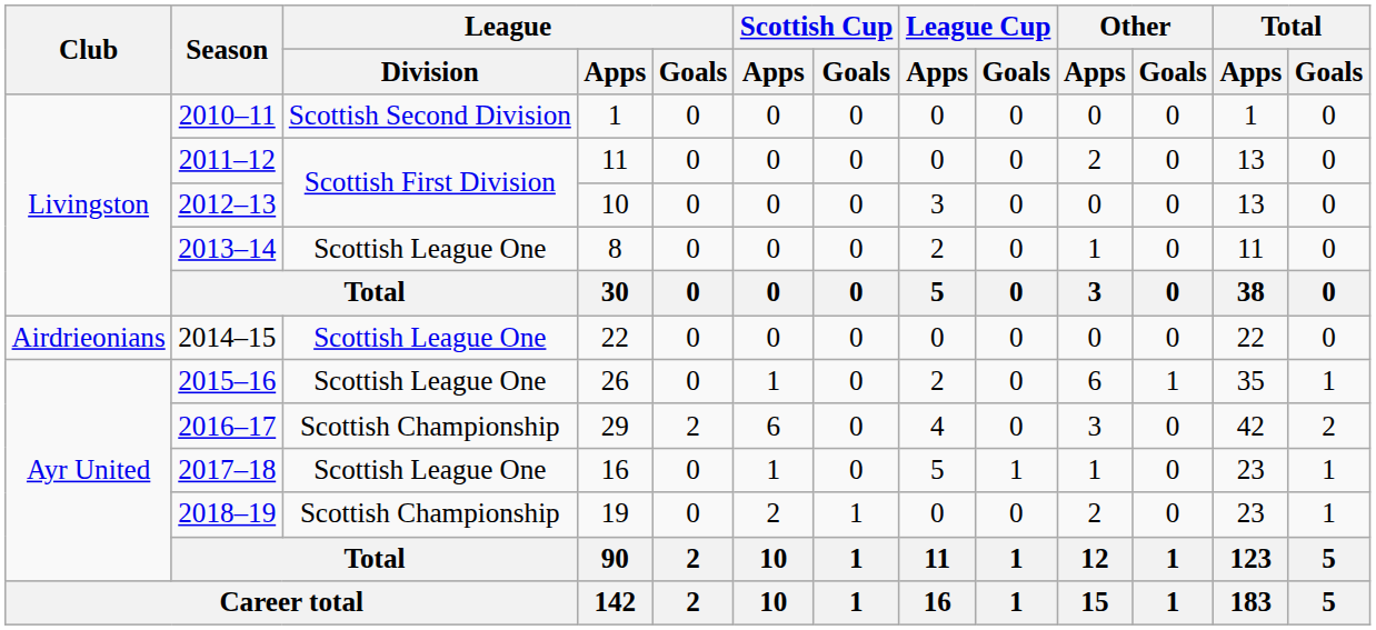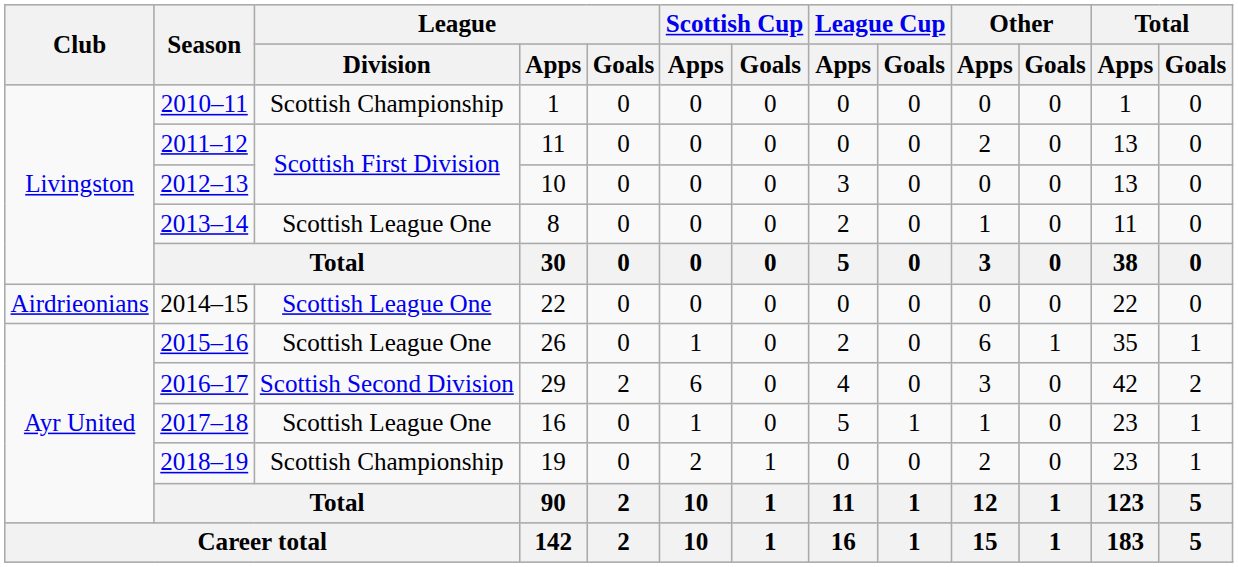 <table class="wikitable" style="text-align: center">
 <tr>
 <th rowspan="2">Club</th>
 <th rowspan="2">Season</th>
 <th colspan="3">League</th>
 <th colspan="2"><a href='#'>Scottish Cup</a></th>
 <th colspan="2"><a href='#'>League Cup</a></th>
 <th colspan="2">Other</th>
 <th colspan="2">Total</th>
 </tr>
 <tr>
 <th>Division</th>
 <th>Apps</th>
 <th>Goals</th>
 <th>Apps</th>
 <th>Goals</th>
 <th>Apps</th>
 <th>Goals</th>
 <th>Apps</th>
 <th>Goals</th>
 <th>Apps</th>
 <th>Goals</th>
 </tr>
 <tr>
 <td rowspan="5"><a href='#'>Livingston</a></td>
 <td><a href='#'>2010–11</a></td>
-<td><a href='#'>Scottish Second Division</a></td>
+<td>Scottish Championship</td>
 <td>1</td>
 <td>0</td>
 <td>0</td>
 <td>0</td>
 <td>0</td>
 <td>0</td>
 <td>0</td>
 <td>0</td>
 <td>1</td>
 <td>0</td>
 </tr>
 <tr>
 <td><a href='#'>2011–12</a></td>
 <td rowspan="2"><a href='#'>Scottish First Division</a></td>
 <td>11</td>
 <td>0</td>
 <td>0</td>
 <td>0</td>
 <td>0</td>
 <td>0</td>
 <td>2</td>
 <td>0</td>
 <td>13</td>
 <td>0</td>
 </tr>
 <tr>
 <td><a href='#'>2012–13</a></td>
 <td>10</td>
 <td>0</td>
 <td>0</td>
 <td>0</td>
 <td>3</td>
 <td>0</td>
 <td>0</td>
 <td>0</td>
 <td>13</td>
 <td>0</td>
 </tr>
 <tr>
 <td><a href='#'>2013–14</a></td>
 <td>Scottish League One</td>
 <td>8</td>
 <td>0</td>
 <td>0</td>
 <td>0</td>
 <td>2</td>
 <td>0</td>
 <td>1</td>
 <td>0</td>
 <td>11</td>
 <td>0</td>
 </tr>
 <tr>
 <th colspan="2">Total</th>
 <th>30</th>
 <th>0</th>
 <th>0</th>
 <th>0</th>
 <th>5</th>
 <th>0</th>
 <th>3</th>
 <th>0</th>
 <th>38</th>
 <th>0</th>
 </tr>
 <tr>
 <td><a href='#'>Airdrieonians</a></td>
 <td>2014–15</td>
 <td><a href='#'>Scottish League One</a></td>
 <td>22</td>
 <td>0</td>
 <td>0</td>
 <td>0</td>
 <td>0</td>
 <td>0</td>
 <td>0</td>
 <td>0</td>
 <td>22</td>
 <td>0</td>
 </tr>
 <tr>
 <td rowspan="5"><a href='#'>Ayr United</a></td>
 <td><a href='#'>2015–16</a></td>
 <td>Scottish League One</td>
 <td>26</td>
 <td>0</td>
 <td>1</td>
 <td>0</td>
 <td>2</td>
 <td>0</td>
 <td>6</td>
 <td>1</td>
 <td>35</td>
 <td>1</td>
 </tr>
 <tr>
 <td><a href='#'>2016–17</a></td>
-<td>Scottish Championship</td>
+<td><a href='#'>Scottish Second Division</a></td>
 <td>29</td>
 <td>2</td>
 <td>6</td>
 <td>0</td>
 <td>4</td>
 <td>0</td>
 <td>3</td>
 <td>0</td>
 <td>42</td>
 <td>2</td>
 </tr>
 <tr>
 <td><a href='#'>2017–18</a></td>
 <td>Scottish League One</td>
 <td>16</td>
 <td>0</td>
 <td>1</td>
 <td>0</td>
 <td>5</td>
 <td>1</td>
 <td>1</td>
 <td>0</td>
 <td>23</td>
 <td>1</td>
 </tr>
 <tr>
 <td><a href='#'>2018–19</a></td>
 <td>Scottish Championship</td>
 <td>19</td>
 <td>0</td>
 <td>2</td>
 <td>1</td>
 <td>0</td>
 <td>0</td>
 <td>2</td>
 <td>0</td>
 <td>23</td>
 <td>1</td>
 </tr>
 <tr>
 <th colspan="2">Total</th>
 <th>90</th>
 <th>2</th>
 <th>10</th>
 <th>1</th>
 <th>11</th>
 <th>1</th>
 <th>12</th>
 <th>1</th>
 <th>123</th>
 <th>5</th>
 </tr>
 <tr>
 <th colspan="3">Career total</th>
 <th>142</th>
 <th>2</th>
 <th>10</th>
 <th>1</th>
 <th>16</th>
 <th>1</th>
 <th>15</th>
 <th>1</th>
 <th>183</th>
 <th>5</th>
 </tr>
 </table>
